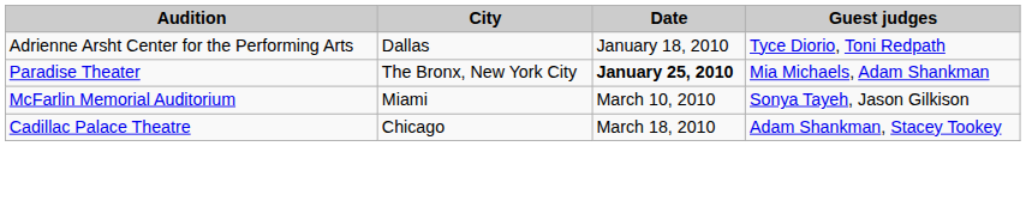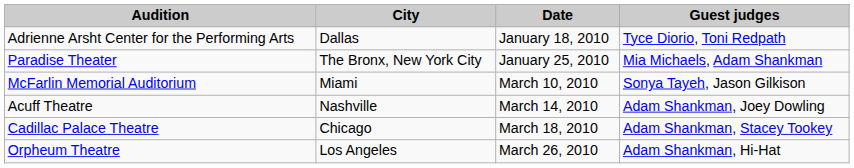 <table class="wikitable" style="width:60%;">
 <tr style="text-align:Center; background:#ccc;">
 <td><strong>Audition</strong></td>
 <td><strong>City</strong></td>
 <td><strong>Date</strong></td>
 <td><strong>Guest judges</strong></td>
 </tr>
 <tr>
 <td>Adrienne Arsht Center for the Performing Arts</td>
 <td>Dallas</td>
 <td>January 18, 2010</td>
 <td><a href='#'>Tyce Diorio</a>, <a href='#'>Toni Redpath</a></td>
 </tr>
 <tr>
 <td><a href='#'>Paradise Theater</a></td>
 <td>The Bronx, New York City</td>
-<td><strong>January 25, 2010</strong></td>
+<td>January 25, 2010</td>
 <td><a href='#'>Mia Michaels</a>, <a href='#'>Adam Shankman</a></td>
 </tr>
 <tr>
 <td><a href='#'>McFarlin Memorial Auditorium</a></td>
 <td>Miami</td>
 <td>March 10, 2010</td>
 <td><a href='#'>Sonya Tayeh</a>, Jason Gilkison</td>
 </tr>
 <tr>
+<td>Acuff Theatre</td>
+<td>Nashville</td>
+<td>March 14, 2010</td>
+<td><a href='#'>Adam Shankman</a>, Joey Dowling</td>
+</tr>
+<tr>
 <td><a href='#'>Cadillac Palace Theatre</a></td>
 <td>Chicago</td>
 <td>March 18, 2010</td>
 <td><a href='#'>Adam Shankman</a>, <a href='#'>Stacey Tookey</a></td>
 </tr>
+<tr>
+<td><a href='#'>Orpheum Theatre</a></td>
+<td>Los Angeles</td>
+<td>March 26, 2010</td>
+<td><a href='#'>Adam Shankman</a>, Hi-Hat</td>
+</tr>
 </table>
